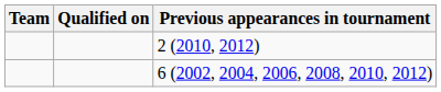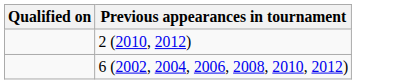 <table class="wikitable sortable" style="text-align: left;">
 <tr>
-<th>Team</th>
 <th>Qualified on</th>
 <th>Previous appearances in tournament</th>
 </tr>
 <tr>
 <td></td>
-<td></td>
 <td>2 (<a href='#'>2010</a>, <a href='#'>2012</a>)</td>
 </tr>
 <tr>
 <td></td>
-<td></td>
 <td>6 (<a href='#'>2002</a>, <a href='#'>2004</a>, <a href='#'>2006</a>, <a href='#'>2008</a>, <a href='#'>2010</a>, <a href='#'>2012</a>)</td>
 </tr>
 </table>
